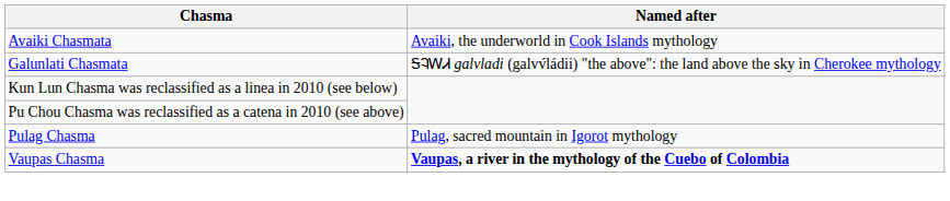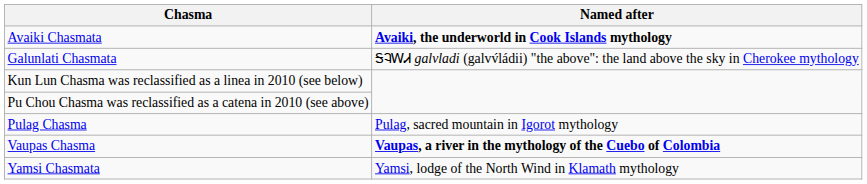 <table class="wikitable">
 <tr>
 <th>Chasma</th>
 <th>Named after</th>
 </tr>
 <tr>
 <td><a href='#'>Avaiki Chasmata</a></td>
-<td><a href='#'>Avaiki</a>, the underworld in <a href='#'>Cook Islands</a> mythology</td>
+<td><strong><a href='#'>Avaiki</a>, the underworld in <a href='#'>Cook Islands</a> mythology</strong></td>
 </tr>
 <tr>
 <td><a href='#'>Galunlati Chasmata</a></td>
 <td>ᎦᎸᎳᏗ <em>galvladi</em> (galvv́ládii) "the above": the land above the sky in <a href='#'>Cherokee mythology</a></td>
 </tr>
 <tr>
 <td>Kun Lun Chasma was reclassified as a linea in 2010 (see below)</td>
 </tr>
 <tr>
 <td>Pu Chou Chasma was reclassified as a catena in 2010 (see above)</td>
 </tr>
 <tr>
 <td><a href='#'>Pulag Chasma</a></td>
 <td><a href='#'>Pulag</a>, sacred mountain in <a href='#'>Igorot</a> mythology</td>
 </tr>
 <tr>
 <td><a href='#'>Vaupas Chasma</a></td>
 <td><strong><a href='#'>Vaupas</a>, a river in the mythology of the <a href='#'>Cuebo</a> of <a href='#'>Colombia</a></strong></td>
 </tr>
+<tr>
+<td><a href='#'>Yamsi Chasmata</a></td>
+<td><a href='#'>Yamsi</a>, lodge of the North Wind in <a href='#'>Klamath</a> mythology</td>
+</tr>
 </table>
